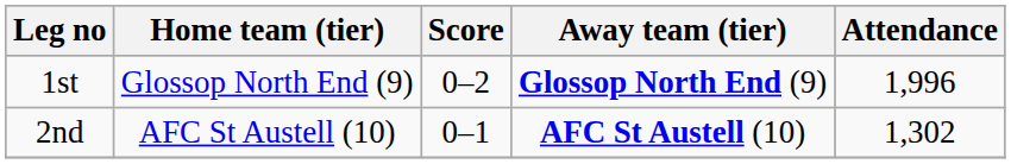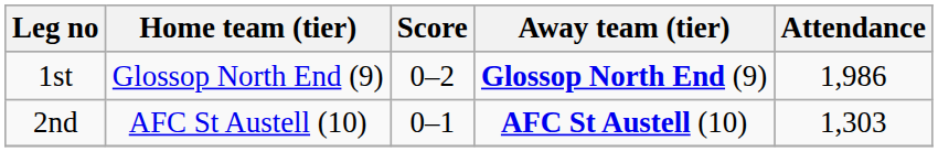 <table class="wikitable" style="text-align:center">
 <tr>
 <th>Leg no</th>
 <th>Home team (tier)</th>
 <th>Score</th>
 <th>Away team (tier)</th>
 <th>Attendance</th>
 </tr>
 <tr>
 <td>1st</td>
 <td><a href='#'>Glossop North End</a> (9)</td>
 <td>0–2</td>
 <td><strong><a href='#'>Glossop North End</a></strong> (9)</td>
-<td>1,996</td>
+<td>1,986</td>
 </tr>
 <tr>
 <td>2nd</td>
 <td><a href='#'>AFC St Austell</a> (10)</td>
 <td>0–1</td>
 <td><strong><a href='#'>AFC St Austell</a></strong> (10)</td>
-<td>1,302</td>
+<td>1,303</td>
 </tr>
 <tr>
 </tr>
 </table>
